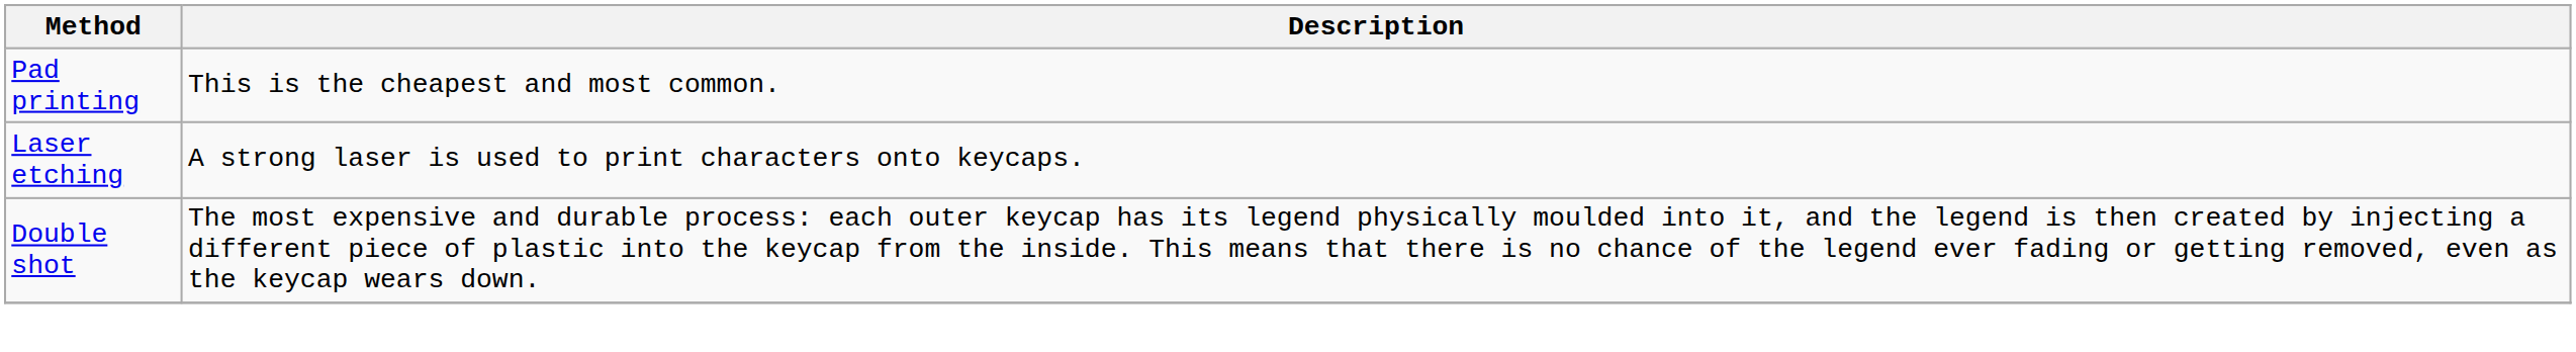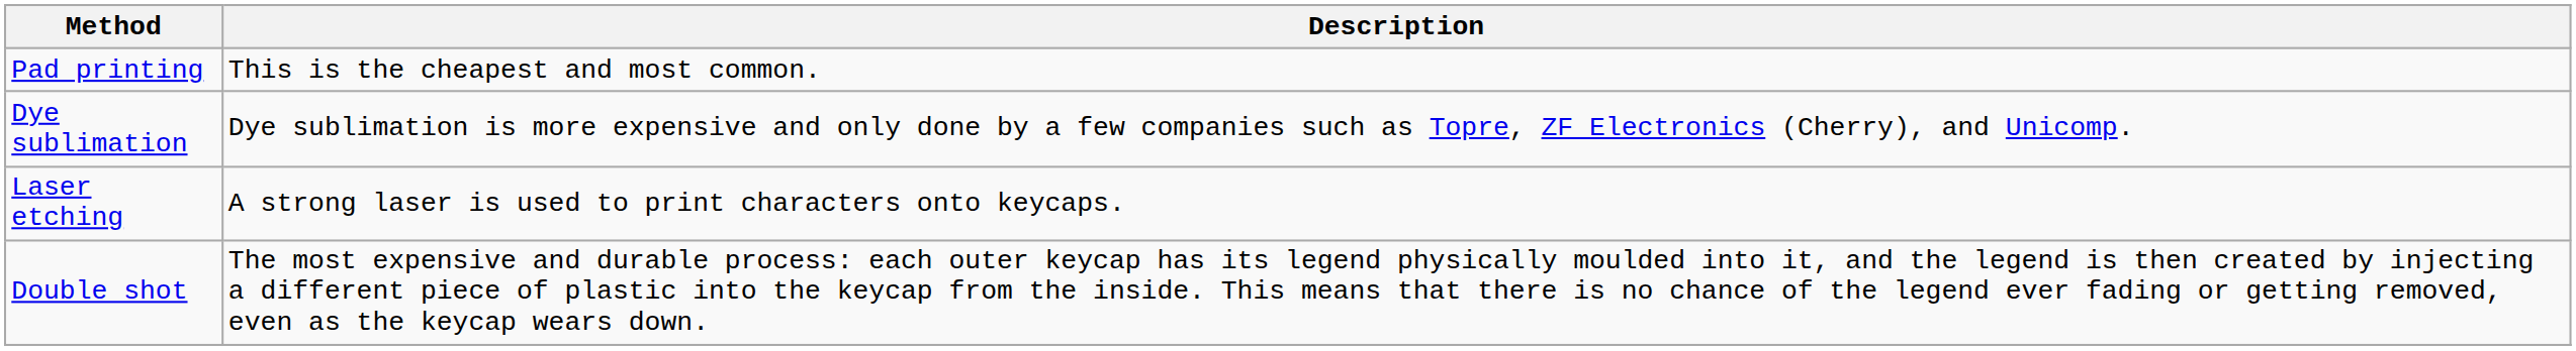 <table class="wikitable">
 <tr>
 <th>Method</th>
 <th>Description</th>
 </tr>
 <tr>
 <td><a href='#'>Pad printing</a></td>
 <td>This is the cheapest and most common.</td>
+</tr>
+<tr>
+<td><a href='#'>Dye sublimation</a></td>
+<td>Dye sublimation is more expensive and only done by a few companies such as <a href='#'>Topre</a>, <a href='#'>ZF Electronics</a> (Cherry), and <a href='#'>Unicomp</a>.</td>
 </tr>
 <tr>
 <td><a href='#'> Laser etching</a></td>
 <td>A strong laser is used to print characters onto keycaps.</td>
 </tr>
 <tr>
 <td><a href='#'>Double shot</a></td>
 <td>The most expensive and durable process: each outer keycap has its legend physically moulded into it, and the legend is then created by injecting a different piece of plastic into the keycap from the inside. This means that there is no chance of the legend ever fading or getting removed, even as the keycap wears down.</td>
 </tr>
 <tr>
 </tr>
 </table>
